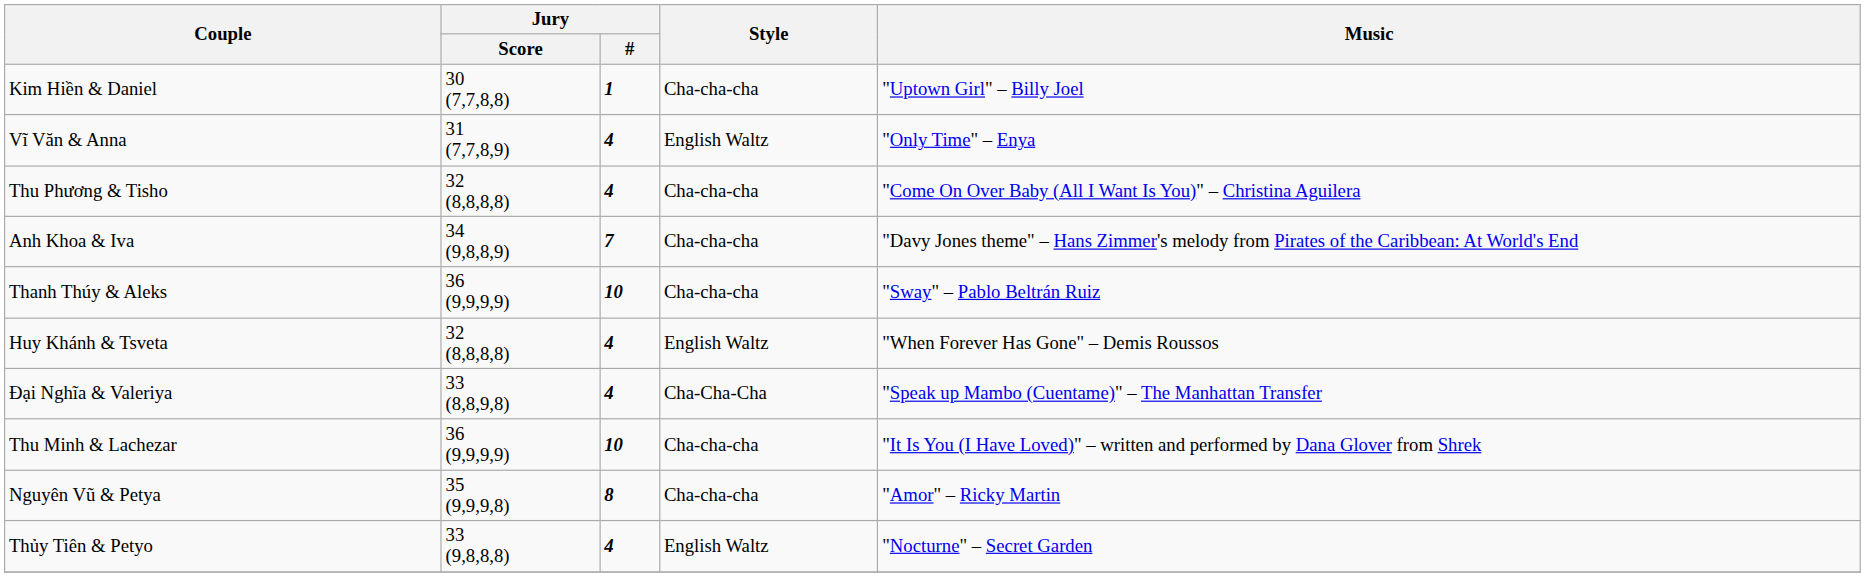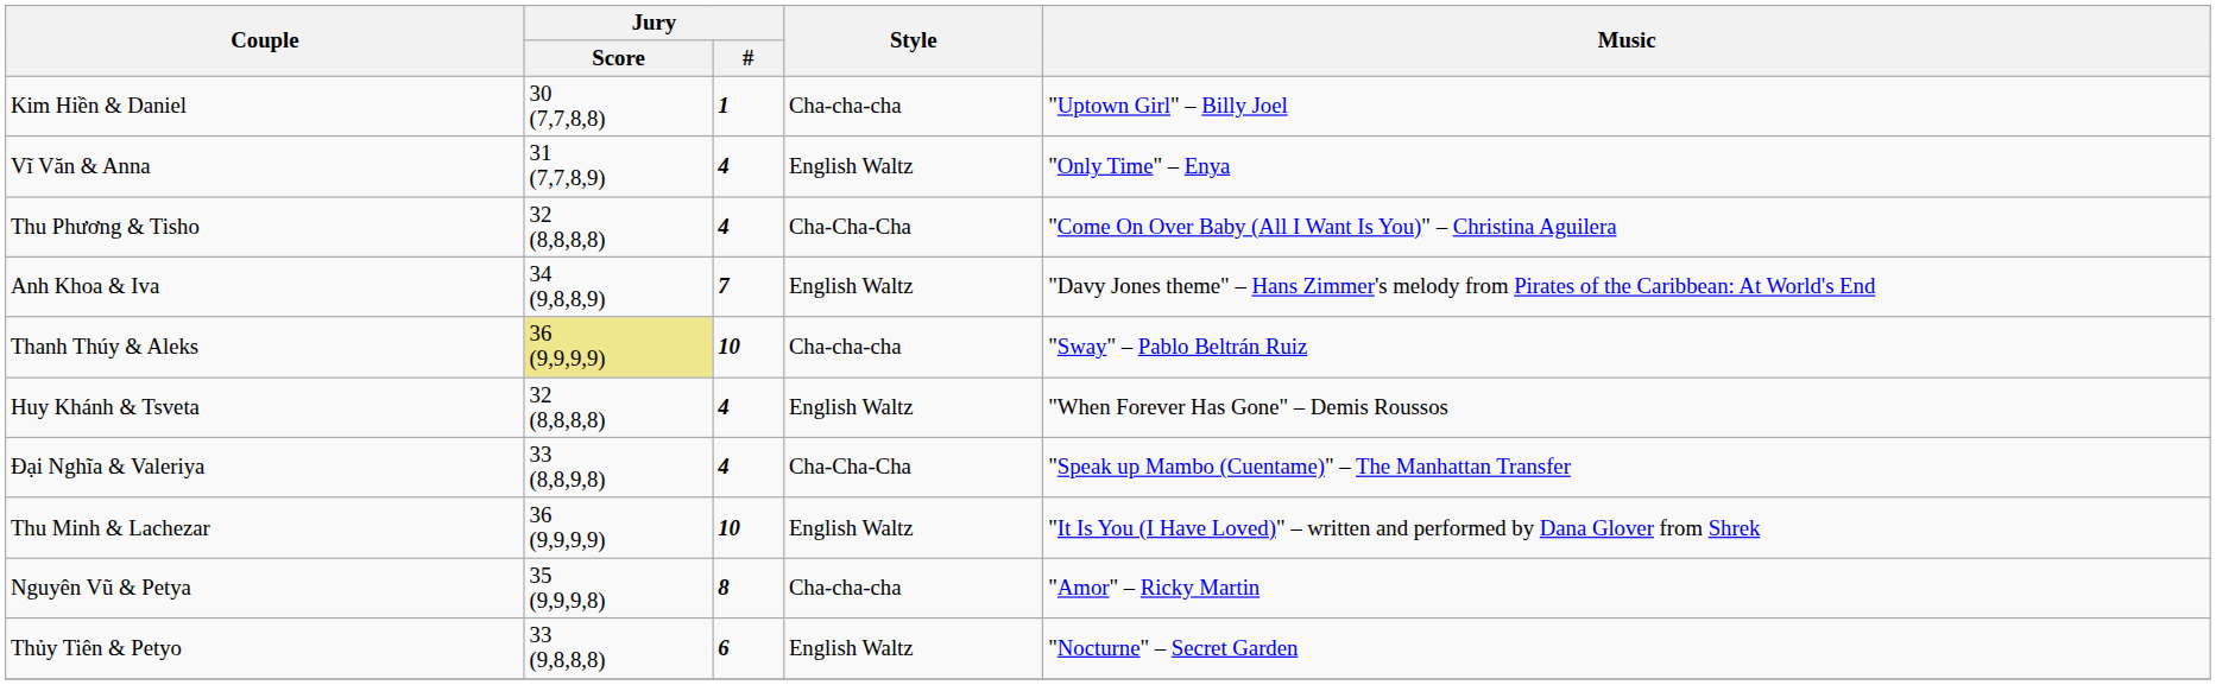 <table class="wikitable" style="width:80%;">
 <tr>
 <th rowspan=2 style="width:20%;">Couple</th>
 <th colspan=2 style="width:10%;">Jury</th>
 <th rowspan=2 style="width:10%;">Style</th>
 <th rowspan=2 style="width:45%;">Music</th>
 </tr>
 <tr>
 <th>Score</th>
 <th>#</th>
 </tr>
 <tr>
 <td>Kim Hiền & Daniel</td>
 <td>30<br> (7,7,8,8)</td>
 <td><strong><em>1</em></strong></td>
 <td>Cha-cha-cha</td>
 <td>"<a href='#'>Uptown Girl</a>" – <a href='#'>Billy Joel</a></td>
 </tr>
 <tr>
 <td>Vĩ Văn & Anna</td>
 <td>31<br> (7,7,8,9)</td>
 <td><strong><em>4</em></strong></td>
 <td>English Waltz</td>
 <td>"<a href='#'>Only Time</a>" – <a href='#'>Enya</a></td>
 </tr>
 <tr>
 <td>Thu Phương & Tisho</td>
 <td>32<br> (8,8,8,8)</td>
 <td><strong><em>4</em></strong></td>
-<td>Cha-cha-cha</td>
+<td>Cha-Cha-Cha</td>
 <td>"<a href='#'>Come On Over Baby (All I Want Is You)</a>" – <a href='#'>Christina Aguilera</a></td>
 </tr>
 <tr>
 <td>Anh Khoa & Iva</td>
 <td>34<br> (9,8,8,9)</td>
 <td><strong><em>7</em></strong></td>
-<td>Cha-cha-cha</td>
+<td>English Waltz</td>
 <td>"Davy Jones theme" – <a href='#'>Hans Zimmer</a>'s melody from <a href='#'>Pirates of the Caribbean: At World's End</a></td>
 </tr>
 <tr>
 <td>Thanh Thúy & Aleks</td>
-<td>36<br> (9,9,9,9)</td>
+<td style="background: khaki;">36<br> (9,9,9,9)</td>
 <td><strong><em>10</em></strong></td>
 <td>Cha-cha-cha</td>
 <td>"<a href='#'>Sway</a>" – <a href='#'>Pablo Beltrán Ruiz</a></td>
 </tr>
 <tr>
 <td>Huy Khánh & Tsveta</td>
 <td>32<br> (8,8,8,8)</td>
 <td><strong><em>4</em></strong></td>
 <td>English Waltz</td>
 <td>"When Forever Has Gone" – Demis Roussos</td>
 </tr>
 <tr>
 <td>Đại Nghĩa & Valeriya</td>
 <td>33<br> (8,8,9,8)</td>
 <td><strong><em>4</em></strong></td>
 <td>Cha-Cha-Cha</td>
 <td>"<a href='#'>Speak up Mambo (Cuentame)</a>" – <a href='#'>The Manhattan Transfer</a></td>
 </tr>
 <tr>
 <td>Thu Minh & Lachezar</td>
 <td>36<br> (9,9,9,9)</td>
 <td><strong><em>10</em></strong></td>
-<td>Cha-cha-cha</td>
+<td>English Waltz</td>
 <td>"<a href='#'>It Is You (I Have Loved)</a>" – written and performed by <a href='#'>Dana Glover</a> from <a href='#'>Shrek</a></td>
 </tr>
 <tr>
 <td>Nguyên Vũ & Petya</td>
 <td>35<br> (9,9,9,8)</td>
 <td><strong><em>8</em></strong></td>
 <td>Cha-cha-cha</td>
 <td>"<a href='#'>Amor</a>" – <a href='#'>Ricky Martin</a></td>
 </tr>
 <tr>
 <td>Thủy Tiên & Petyo</td>
 <td>33<br> (9,8,8,8)</td>
-<td><strong><em>4</em></strong></td>
+<td><strong><em>6</em></strong></td>
 <td>English Waltz</td>
 <td>"<a href='#'>Nocturne</a>" – <a href='#'>Secret Garden</a></td>
 </tr>
 <tr>
 </tr>
 </table>
